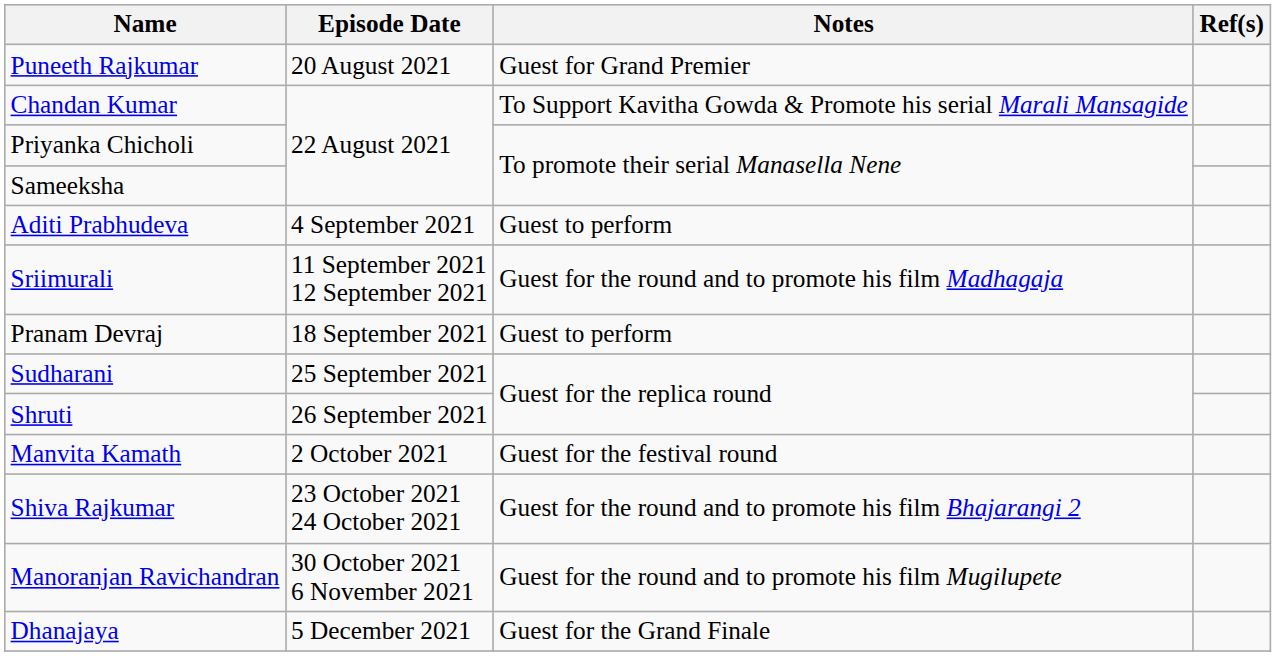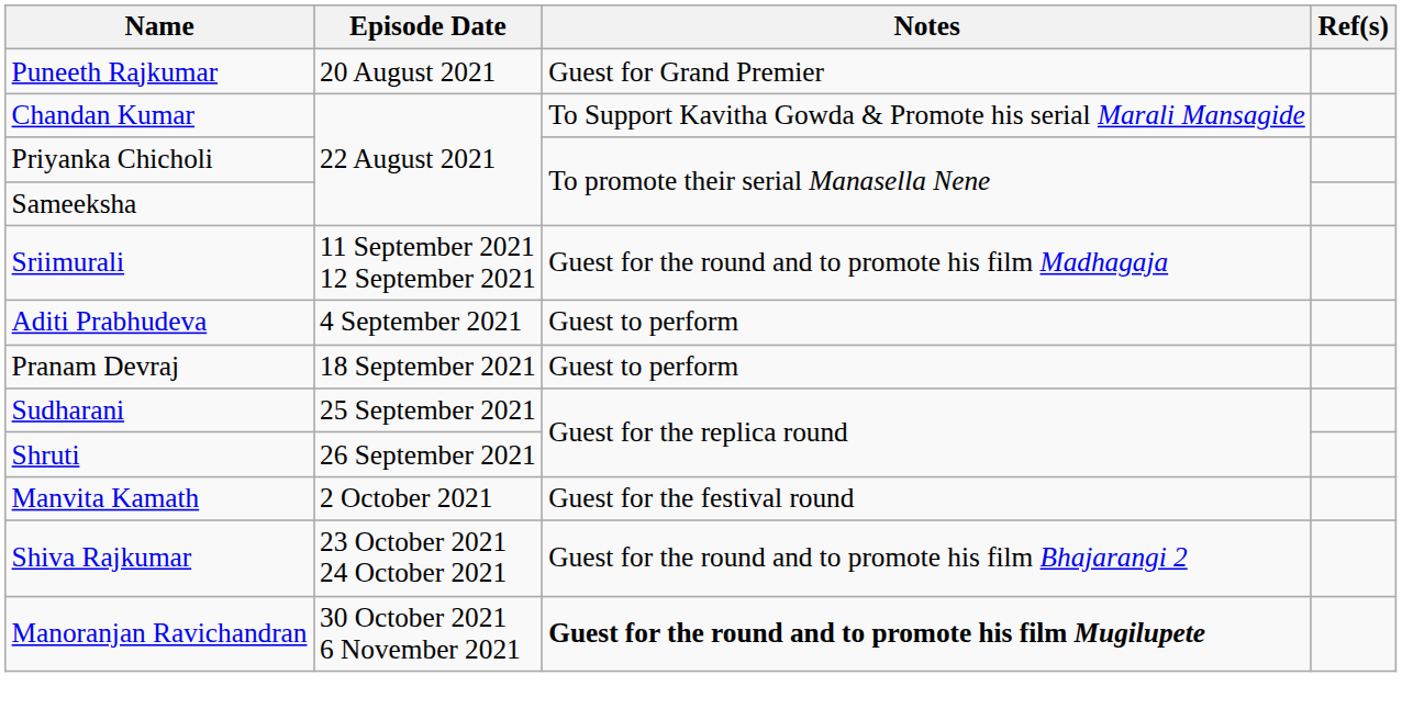 <table class="wikitable">
 <tr>
 <th>Name</th>
 <th>Episode Date</th>
 <th>Notes</th>
 <th>Ref(s)</th>
 </tr>
 <tr>
 <td><a href='#'>Puneeth Rajkumar</a></td>
 <td>20 August 2021</td>
 <td>Guest for Grand Premier</td>
 <td></td>
 </tr>
 <tr>
 <td><a href='#'>Chandan Kumar</a></td>
 <td rowspan="3">22 August 2021</td>
 <td>To Support Kavitha Gowda & Promote his serial <em><a href='#'>Marali Mansagide</a></em></td>
 <td></td>
 </tr>
 <tr>
 <td>Priyanka Chicholi</td>
 <td rowspan="2">To promote their serial <em>Manasella Nene</em></td>
 <td></td>
 </tr>
 <tr>
 <td>Sameeksha</td>
 <td></td>
 </tr>
 <tr>
+<td><a href='#'>Sriimurali</a></td>
+<td>11 September 2021<br>12 September 2021</td>
+<td>Guest for the round and to promote his film <em><a href='#'>Madhagaja</a></em></td>
+<td></td>
+</tr>
+<tr>
 <td><a href='#'>Aditi Prabhudeva</a></td>
 <td>4 September 2021</td>
 <td>Guest to perform</td>
-<td></td>
-</tr>
-<tr>
-<td><a href='#'>Sriimurali</a></td>
-<td>11 September 2021<br>12 September 2021</td>
-<td>Guest for the round and to promote his film <em><a href='#'>Madhagaja</a></em></td>
 <td></td>
 </tr>
 <tr>
 <td>Pranam Devraj</td>
 <td>18 September 2021</td>
 <td>Guest to perform</td>
 <td></td>
 </tr>
 <tr>
 <td><a href='#'>Sudharani</a></td>
 <td>25 September 2021</td>
 <td rowspan="2">Guest for the replica round</td>
 <td></td>
 </tr>
 <tr>
 <td><a href='#'>Shruti</a></td>
 <td>26 September 2021</td>
 <td></td>
 </tr>
 <tr>
 <td><a href='#'>Manvita Kamath</a></td>
 <td>2 October 2021</td>
 <td>Guest for the festival round</td>
 <td></td>
 </tr>
 <tr>
 <td><a href='#'>Shiva Rajkumar</a></td>
 <td>23 October 2021<br>24 October 2021</td>
 <td>Guest for the round and to promote his film <em><a href='#'>Bhajarangi 2</a></em></td>
 <td></td>
 </tr>
 <tr>
 <td><a href='#'>Manoranjan Ravichandran</a></td>
 <td>30 October 2021<br>6 November 2021</td>
-<td>Guest for the round and to promote his film <em>Mugilupete</em></td>
-<td></td>
-</tr>
-<tr>
-<td><a href='#'>Dhanajaya</a></td>
-<td>5 December 2021</td>
-<td>Guest for the Grand Finale</td>
+<td><strong>Guest for the round and to promote his film <em>Mugilupete</em></strong></td>
 <td></td>
 </tr>
 </table>
